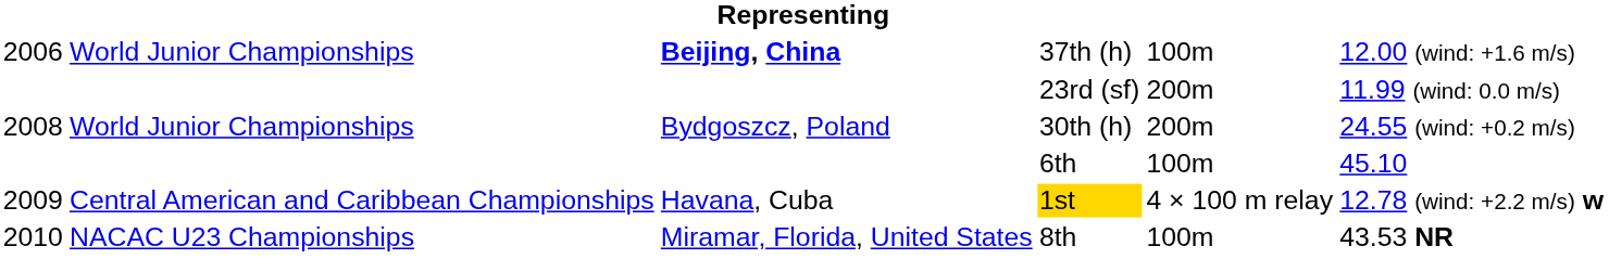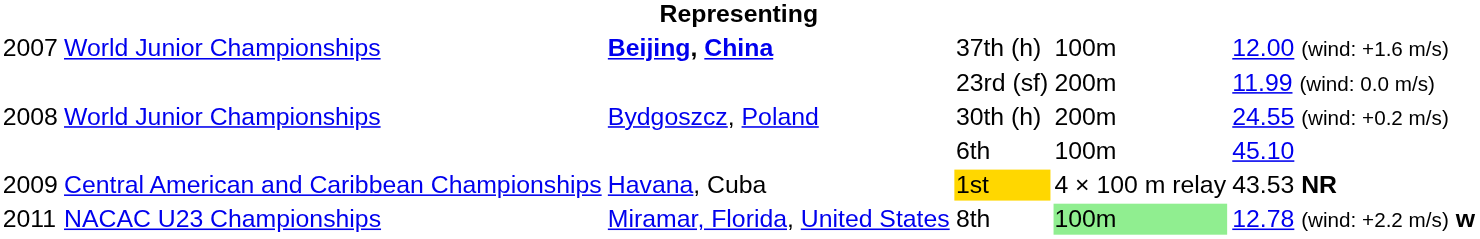 <table>
 <tr>
 <th colspan="6">Representing </th>
 </tr>
 <tr>
-<td>2006</td>
+<td>2007</td>
 <td><a href='#'>World Junior Championships</a></td>
 <td><strong><a href='#'>Beijing</a>, <a href='#'>China</a></strong></td>
 <td>37th (h)</td>
 <td>100m</td>
 <td><a href='#'>12.00</a> <small>(wind: +1.6 m/s)</small></td>
 </tr>
 <tr>
 <td rowspan=3>2008</td>
 <td rowspan=3><a href='#'>World Junior Championships</a></td>
 <td rowspan=3><a href='#'>Bydgoszcz</a>, <a href='#'>Poland</a></td>
 <td>23rd (sf)</td>
 <td>200m</td>
 <td><a href='#'>11.99</a> <small>(wind: 0.0 m/s)</small></td>
 </tr>
 <tr>
 <td>30th (h)</td>
 <td>200m</td>
 <td><a href='#'>24.55</a> <small>(wind: +0.2 m/s)</small></td>
 </tr>
 <tr>
 <td>6th</td>
 <td>100m</td>
 <td><a href='#'>45.10</a></td>
 </tr>
 <tr>
 <td>2009</td>
 <td><a href='#'>Central American and Caribbean Championships</a></td>
 <td><a href='#'>Havana</a>, Cuba</td>
 <td bgcolor="gold">1st</td>
 <td>4 × 100 m relay</td>
-<td><a href='#'>12.78</a> <small>(wind: +2.2 m/s)</small> <strong>w</strong></td>
+<td>43.53  <strong>NR</strong></td>
 </tr>
 <tr>
-<td>2010</td>
+<td>2011</td>
 <td><a href='#'>NACAC U23 Championships</a></td>
 <td><a href='#'>Miramar, Florida</a>, <a href='#'>United States</a></td>
 <td>8th</td>
-<td>100m</td>
-<td>43.53  <strong>NR</strong></td>
+<td style="background: lightgreen;">100m</td>
+<td><a href='#'>12.78</a> <small>(wind: +2.2 m/s)</small> <strong>w</strong></td>
 </tr>
 </table>
